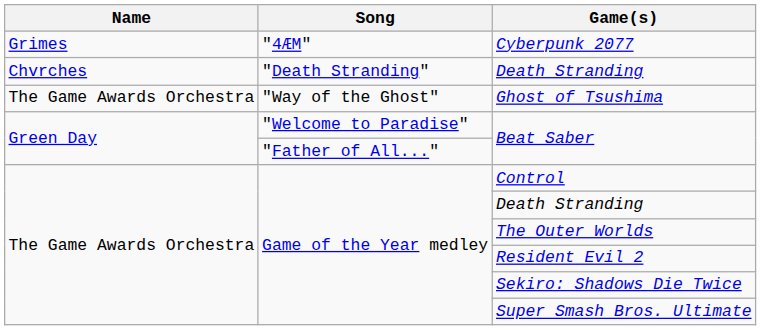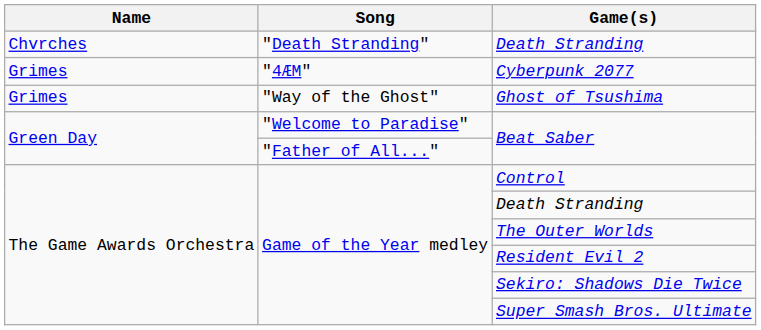 <table class="wikitable sortable">
 <tr>
 <th>Name</th>
 <th>Song</th>
 <th>Game(s)</th>
 </tr>
 <tr>
+<td><a href='#'>Chvrches</a></td>
+<td>"<a href='#'>Death Stranding</a>"</td>
+<td><em><a href='#'>Death Stranding</a></em></td>
+</tr>
+<tr>
 <td><a href='#'>Grimes</a></td>
 <td>"<a href='#'>4ÆM</a>"</td>
 <td><em><a href='#'>Cyberpunk 2077</a></em></td>
 </tr>
 <tr>
-<td><a href='#'>Chvrches</a></td>
-<td>"<a href='#'>Death Stranding</a>"</td>
-<td><em><a href='#'>Death Stranding</a></em></td>
-</tr>
-<tr>
-<td>The Game Awards Orchestra</td>
+<td><a href='#'>Grimes</a></td>
 <td>"Way of the Ghost"</td>
 <td><em><a href='#'>Ghost of Tsushima</a></em></td>
 </tr>
 <tr>
 <td rowspan="2"><a href='#'>Green Day</a></td>
 <td>"<a href='#'>Welcome to Paradise</a>"</td>
 <td rowspan="2"><em><a href='#'>Beat Saber</a></em></td>
 </tr>
 <tr>
 <td>"<a href='#'>Father of All...</a>"</td>
 </tr>
 <tr>
 <td rowspan="6">The Game Awards Orchestra</td>
 <td rowspan="6"><a href='#'>Game of the Year</a> medley</td>
 <td><em><a href='#'>Control</a></em></td>
 </tr>
 <tr>
 <td><em>Death Stranding</em></td>
 </tr>
 <tr>
 <td><em><a href='#'>The Outer Worlds</a></em></td>
 </tr>
 <tr>
 <td><em><a href='#'>Resident Evil 2</a></em></td>
 </tr>
 <tr>
 <td><em><a href='#'>Sekiro: Shadows Die Twice</a></em></td>
 </tr>
 <tr>
 <td><em><a href='#'>Super Smash Bros. Ultimate</a></em></td>
 </tr>
 </table>
